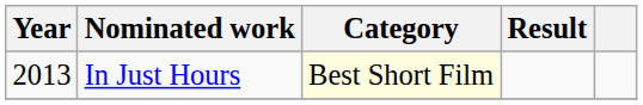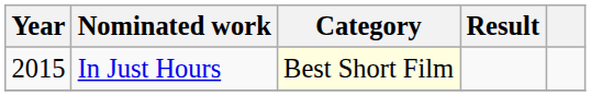 <table class="wikitable sortable">
 <tr>
 <th>Year</th>
 <th>Nominated work</th>
 <th>Category</th>
 <th>Result</th>
 <th scope="col" style="width:1em;"></th>
 </tr>
 <tr>
-<td>2013</td>
+<td>2015</td>
 <td><a href='#'>In Just Hours</a></td>
 <td style="background: lightyellow;">Best Short Film</td>
 <td></td>
 <td></td>
 </tr>
 <tr>
 </tr>
 </table>
